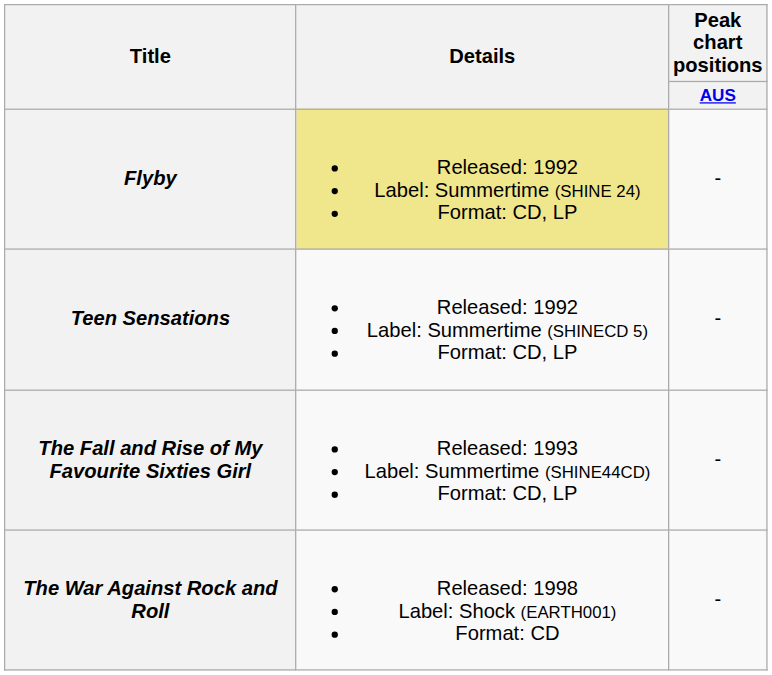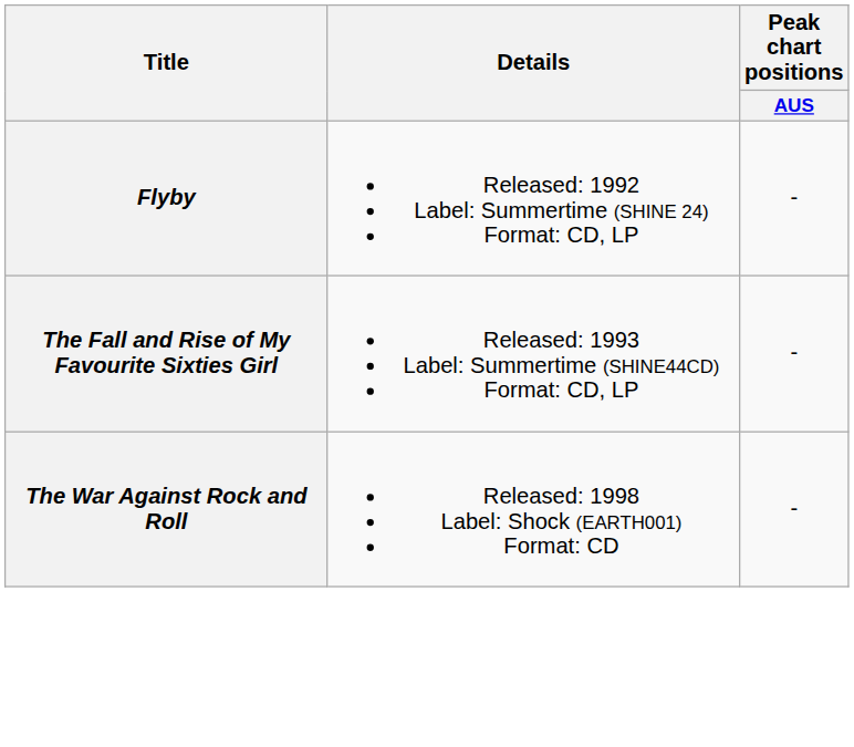 <table class="wikitable plainrowheaders" style="text-align:center;" border="1">
 <tr>
 <th scope="col" rowspan="2" style="width:14em;">Title</th>
 <th scope="col" rowspan="2" style="width:18em;">Details</th>
 <th scope="col" colspan="1">Peak chart positions</th>
 </tr>
 <tr>
 <th scope="col" style="width:3em;font-size:85%;"><a href='#'>AUS</a><br></th>
 </tr>
 <tr>
 <th scope="row"><em>Flyby</em></th>
-<td style="background: khaki;"><br><ul><li>Released: 1992</li><li>Label: Summertime <small>(SHINE 24)</small></li><li>Format: CD, LP</li></ul></td>
-<td align="center">-</td>
-</tr>
-<tr>
-<th scope="row"><em>Teen Sensations</em></th>
-<td><br><ul><li>Released: 1992</li><li>Label: Summertime <small>(SHINECD 5)</small></li><li>Format: CD, LP</li></ul></td>
+<td><br><ul><li>Released: 1992</li><li>Label: Summertime <small>(SHINE 24)</small></li><li>Format: CD, LP</li></ul></td>
 <td align="center">-</td>
 </tr>
 <tr>
 <th scope="row"><em>The Fall and Rise of My Favourite Sixties Girl</em></th>
 <td><br><ul><li>Released: 1993</li><li>Label: Summertime <small>(SHINE44CD)</small></li><li>Format: CD, LP</li></ul></td>
 <td align="center">-</td>
 </tr>
 <tr>
 <th scope="row"><em>The War Against Rock and Roll</em></th>
 <td><br><ul><li>Released: 1998</li><li>Label: Shock <small>(EARTH001)</small></li><li>Format: CD</li></ul></td>
 <td align="center">-</td>
 </tr>
 </table>
